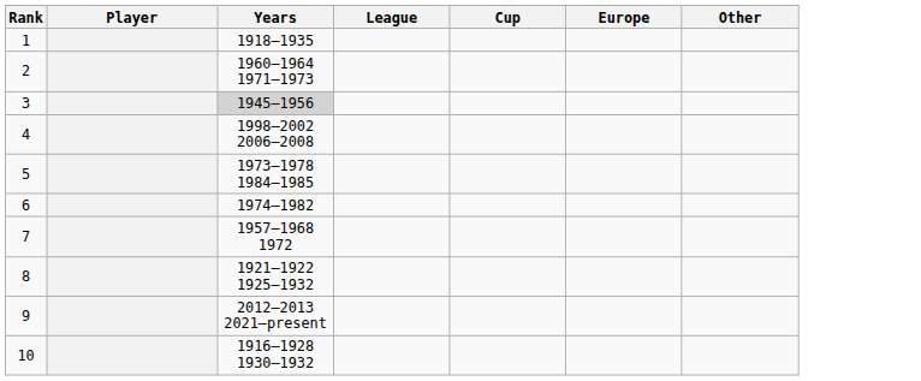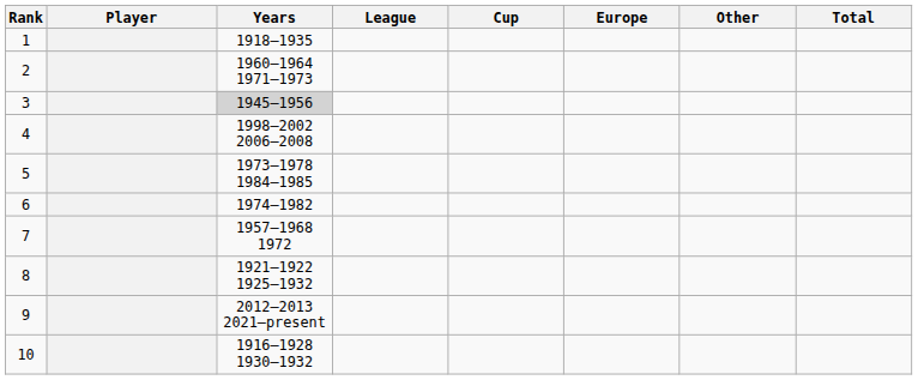 <table class="wikitable plainrowheaders sortable" style="text-align: center;">
 <tr>
 <th scope=col>Rank</th>
 <th scope=col width="150px">Player</th>
 <th scope=col width="100px">Years</th>
 <th scope=col width="100px">League</th>
 <th scope=col width="100px">Cup</th>
 <th scope=col width="100px">Europe</th>
 <th scope=col width="100px">Other</th>
+<th scope=col width="100px">Total</th>
 </tr>
 <tr>
 <td>1</td>
 <th scope=row> </th>
 <td>1918–1935</td>
+<td></td>
 <td></td>
 <td></td>
 <td></td>
 <td></td>
 </tr>
 <tr>
 <td>2</td>
 <th scope=row> </th>
 <td>1960–1964<br>1971–1973</td>
 <td></td>
 <td></td>
 <td></td>
 <td></td>
+<td></td>
 </tr>
 <tr>
 <td>3</td>
 <th scope=row> </th>
 <td style="background: lightgrey;">1945–1956</td>
+<td></td>
 <td></td>
 <td></td>
 <td></td>
 <td></td>
 </tr>
 <tr>
 <td>4</td>
 <th scope=row> </th>
 <td>1998–2002<br>2006–2008</td>
 <td></td>
 <td></td>
 <td></td>
 <td></td>
+<td></td>
 </tr>
 <tr>
 <td>5</td>
 <th scope=row> </th>
 <td>1973–1978<br>1984–1985</td>
+<td></td>
 <td></td>
 <td></td>
 <td></td>
 <td></td>
 </tr>
 <tr>
 <td>6</td>
 <th scope=row> </th>
 <td>1974–1982</td>
 <td></td>
 <td></td>
 <td></td>
 <td></td>
+<td></td>
 </tr>
 <tr>
 <td>7</td>
 <th scope=row> </th>
 <td>1957–1968<br>1972</td>
+<td></td>
 <td></td>
 <td></td>
 <td></td>
 <td></td>
 </tr>
 <tr>
 <td>8</td>
 <th scope=row> </th>
 <td>1921–1922<br>1925–1932</td>
 <td></td>
 <td></td>
 <td></td>
 <td></td>
+<td></td>
 </tr>
 <tr>
 <td>9</td>
 <th scope=row> <strong></strong></th>
 <td>2012–2013<br>2021–present</td>
+<td></td>
 <td></td>
 <td></td>
 <td></td>
 <td></td>
 </tr>
 <tr>
 <td>10</td>
 <th scope=row> </th>
 <td>1916–1928<br>1930–1932</td>
 <td></td>
 <td></td>
 <td></td>
 <td></td>
+<td></td>
 </tr>
 </table>
